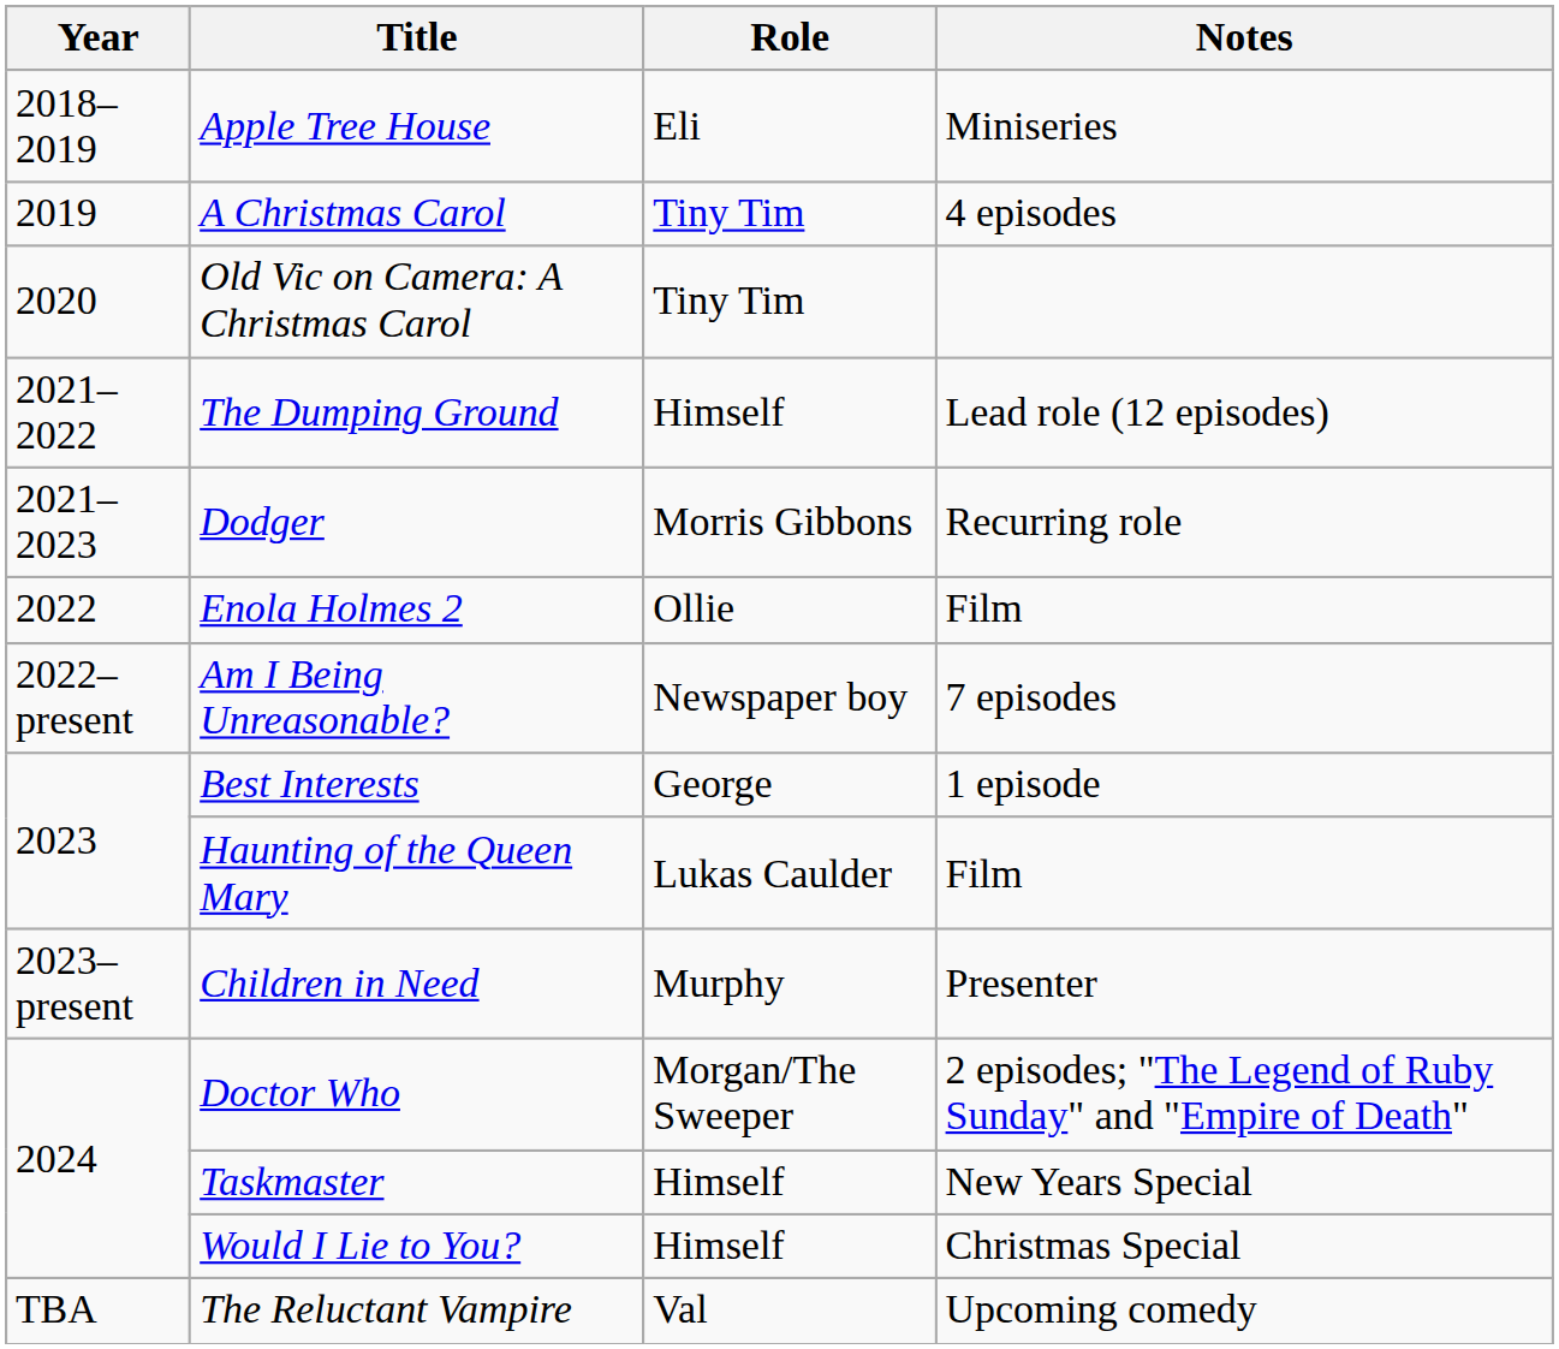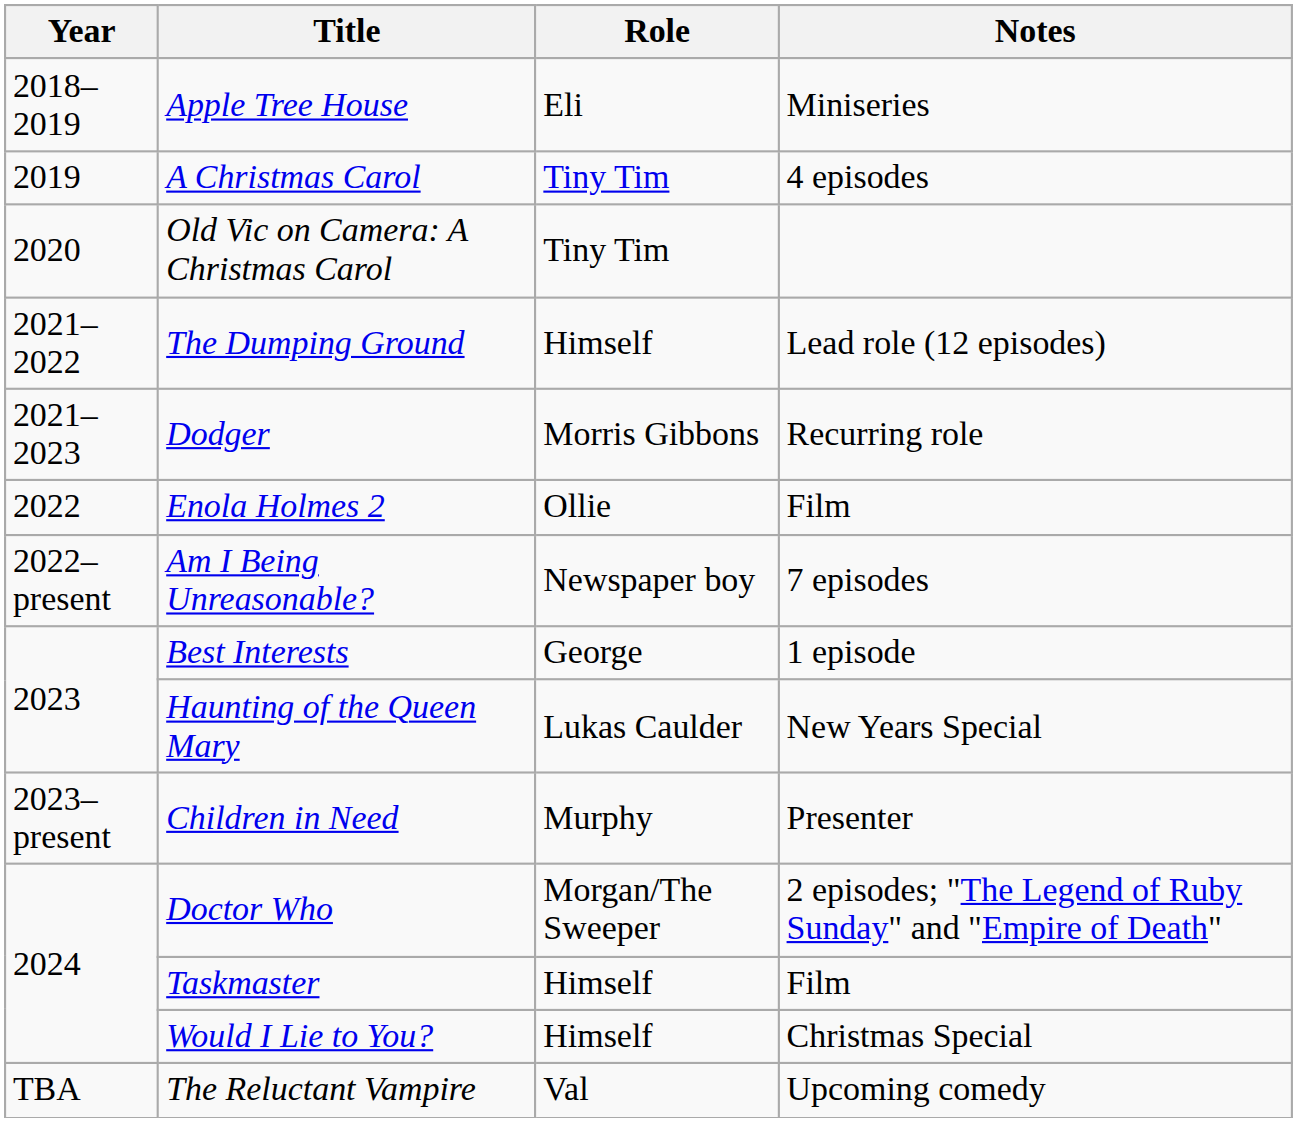 <table class="wikitable sortable">
 <tr>
 <th scope=col>Year</th>
 <th scope=col>Title</th>
 <th scope=col>Role</th>
 <th scope=col class="unsortable">Notes</th>
 </tr>
 <tr>
 <td>2018–2019</td>
 <td><em><a href='#'>Apple Tree House</a></em></td>
 <td>Eli</td>
 <td>Miniseries</td>
 </tr>
 <tr>
 <td>2019</td>
 <td><em><a href='#'>A Christmas Carol</a></em></td>
 <td><a href='#'>Tiny Tim</a></td>
 <td>4 episodes</td>
 </tr>
 <tr>
 <td>2020</td>
 <td><em>Old Vic on Camera: A Christmas Carol</em></td>
 <td>Tiny Tim</td>
 <td></td>
 </tr>
 <tr>
 <td>2021–2022</td>
 <td><em><a href='#'>The Dumping Ground</a></em></td>
 <td>Himself</td>
 <td>Lead role (12 episodes)</td>
 </tr>
 <tr>
 <td>2021–2023</td>
 <td><em><a href='#'>Dodger</a></em></td>
 <td>Morris Gibbons</td>
 <td>Recurring role</td>
 </tr>
 <tr>
 <td>2022</td>
 <td><em><a href='#'>Enola Holmes 2</a></em></td>
 <td>Ollie</td>
 <td>Film</td>
 </tr>
 <tr>
 <td>2022–present</td>
 <td><em><a href='#'>Am I Being Unreasonable?</a></em></td>
 <td>Newspaper boy</td>
 <td>7 episodes</td>
 </tr>
 <tr>
 <td rowspan="2">2023</td>
 <td><em><a href='#'>Best Interests</a></em></td>
 <td>George</td>
 <td>1 episode</td>
 </tr>
 <tr>
 <td><em><a href='#'>Haunting of the Queen Mary</a></em></td>
 <td>Lukas Caulder</td>
-<td>Film</td>
+<td>New Years Special</td>
 </tr>
 <tr>
 <td>2023–present</td>
 <td><em><a href='#'>Children in Need</a></em></td>
 <td>Murphy</td>
 <td>Presenter</td>
 </tr>
 <tr>
 <td rowspan="3">2024</td>
 <td><em><a href='#'>Doctor Who</a></em></td>
 <td>Morgan/The Sweeper</td>
 <td>2 episodes; "<a href='#'>The Legend of Ruby Sunday</a>" and "<a href='#'>Empire of Death</a>"</td>
 </tr>
 <tr>
 <td><em><a href='#'>Taskmaster</a></em></td>
 <td>Himself</td>
-<td>New Years Special</td>
+<td>Film</td>
 </tr>
 <tr>
 <td><a href='#'><em>Would I Lie to You?</em></a></td>
 <td>Himself</td>
 <td>Christmas Special</td>
 </tr>
 <tr>
 <td>TBA</td>
 <td><em>The Reluctant Vampire</em></td>
 <td>Val</td>
 <td>Upcoming comedy</td>
 </tr>
 </table>
